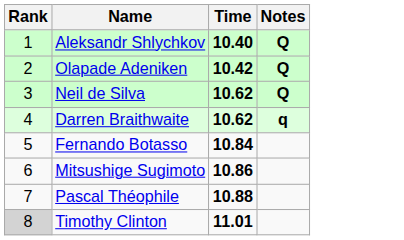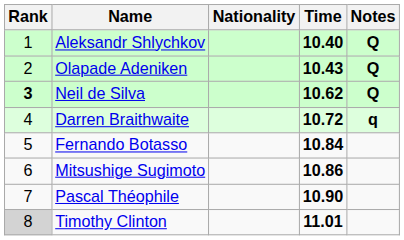 <table class="wikitable sortable" style="text-align:center">
 <tr>
 <th>Rank</th>
 <th>Name</th>
+<th>Nationality</th>
 <th>Time</th>
 <th>Notes</th>
 </tr>
 <tr bgcolor=ccffcc>
 <td>1</td>
 <td align=left><a href='#'>Aleksandr Shlychkov</a></td>
+<td align=left></td>
 <td><strong>10.40</strong></td>
 <td><strong>Q</strong></td>
 </tr>
 <tr bgcolor=ccffcc>
 <td>2</td>
 <td align=left><a href='#'>Olapade Adeniken</a></td>
-<td><strong>10.42</strong></td>
+<td align=left></td>
+<td><strong>10.43</strong></td>
 <td><strong>Q</strong></td>
 </tr>
 <tr bgcolor=ccffcc>
-<td>3</td>
+<td><strong>3</strong></td>
 <td align=left><a href='#'>Neil de Silva</a></td>
+<td align=left></td>
 <td><strong>10.62</strong></td>
 <td><strong>Q</strong></td>
 </tr>
 <tr bgcolor=ddffdd>
 <td>4</td>
 <td align=left><a href='#'>Darren Braithwaite</a></td>
-<td><strong>10.62</strong></td>
+<td align=left></td>
+<td><strong>10.72</strong></td>
 <td><strong>q</strong></td>
 </tr>
 <tr>
 <td>5</td>
 <td align=left><a href='#'>Fernando Botasso</a></td>
+<td align=left></td>
 <td><strong>10.84</strong></td>
 <td></td>
 </tr>
 <tr>
 <td>6</td>
 <td align=left><a href='#'>Mitsushige Sugimoto</a></td>
+<td align=left></td>
 <td><strong>10.86</strong></td>
 <td></td>
 </tr>
 <tr>
 <td>7</td>
 <td align=left><a href='#'>Pascal Théophile</a></td>
-<td><strong>10.88</strong></td>
+<td align=left></td>
+<td><strong>10.90</strong></td>
 <td></td>
 </tr>
 <tr>
 <td style="background: lightgrey;">8</td>
 <td align=left><a href='#'>Timothy Clinton</a></td>
+<td align=left></td>
 <td><strong>11.01</strong></td>
 <td></td>
 </tr>
 </table>
